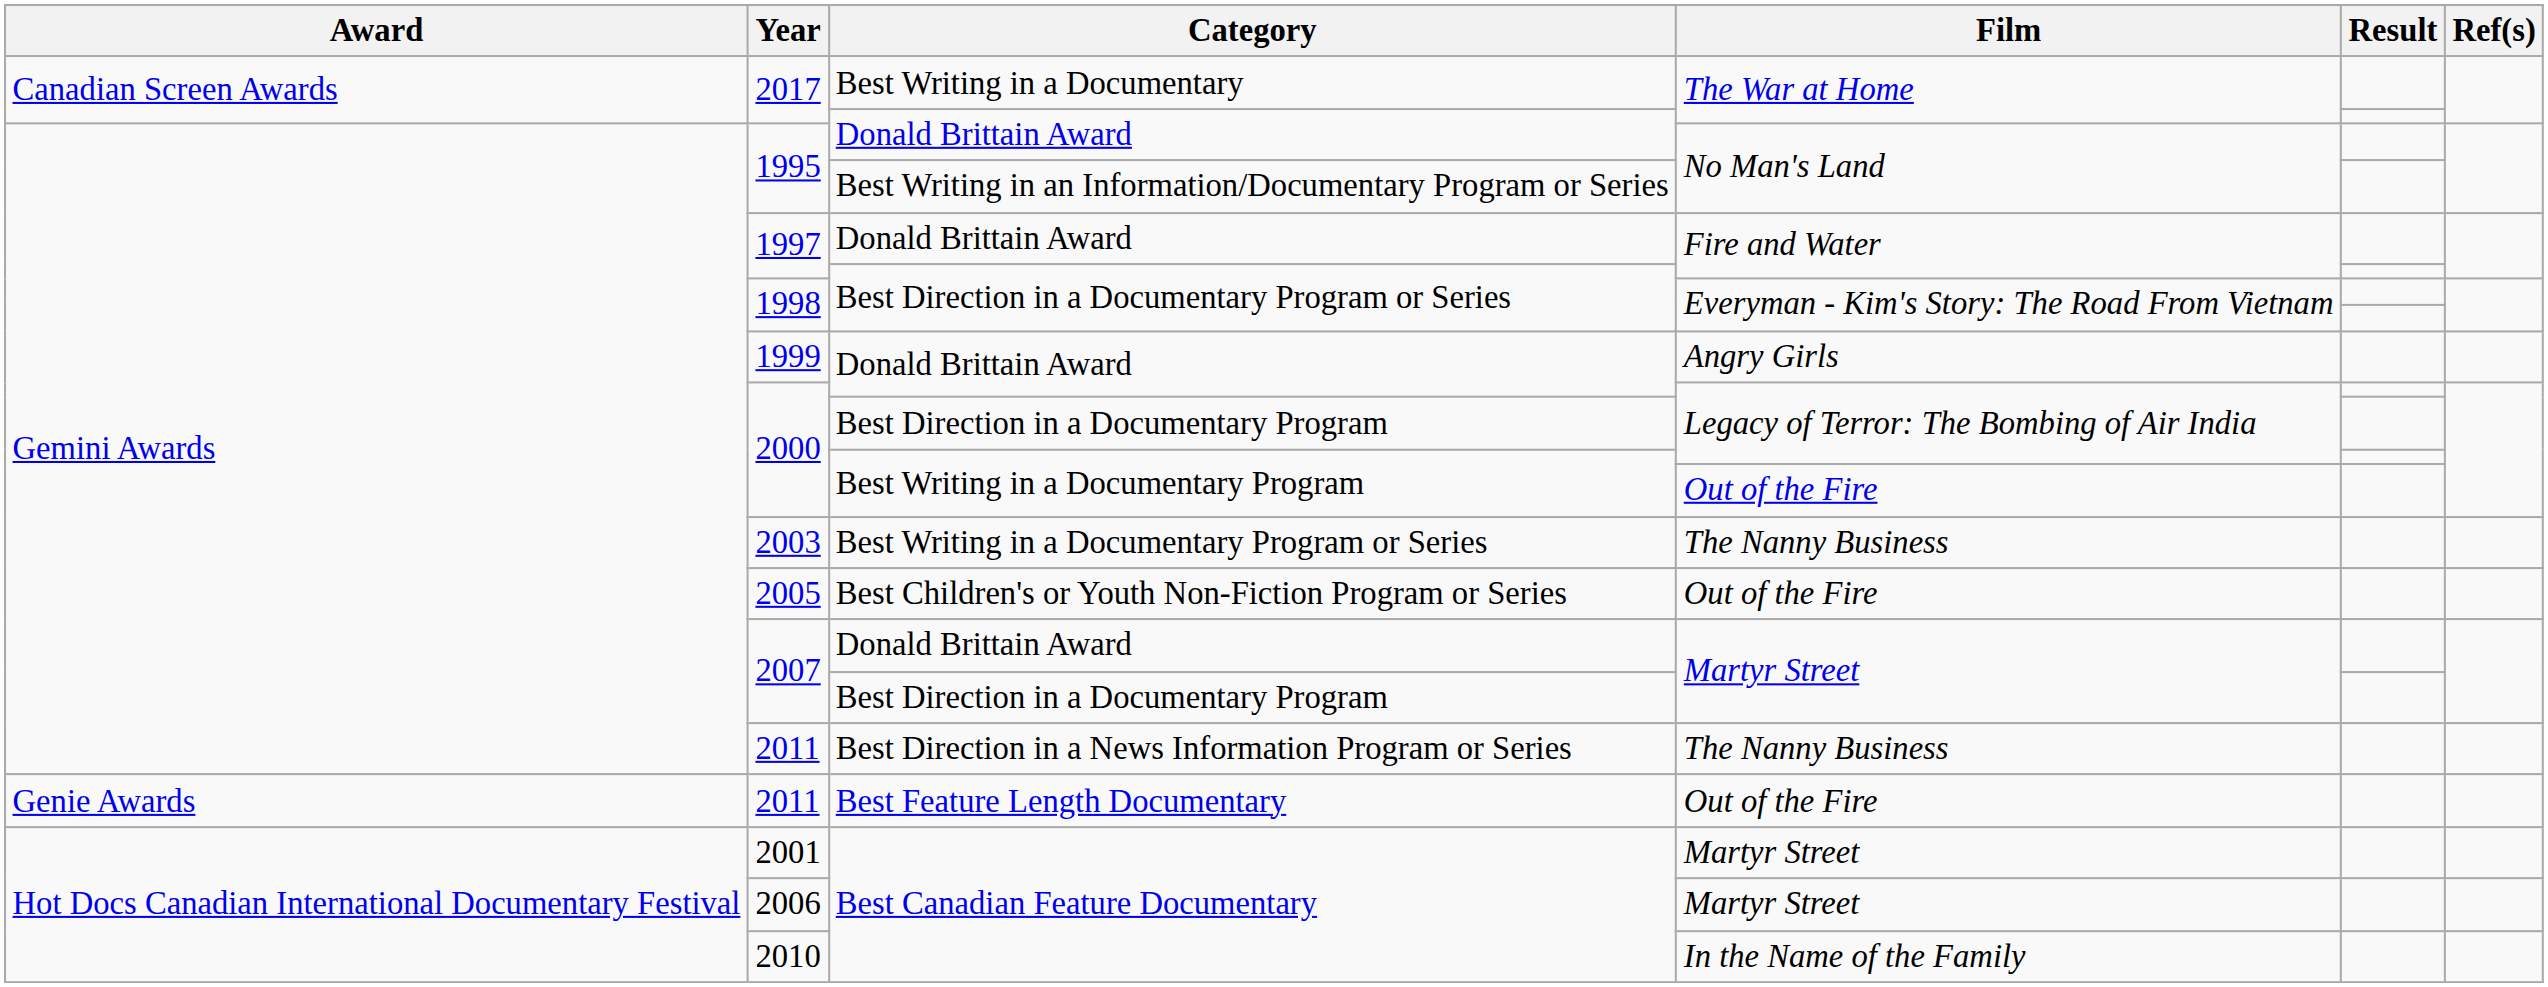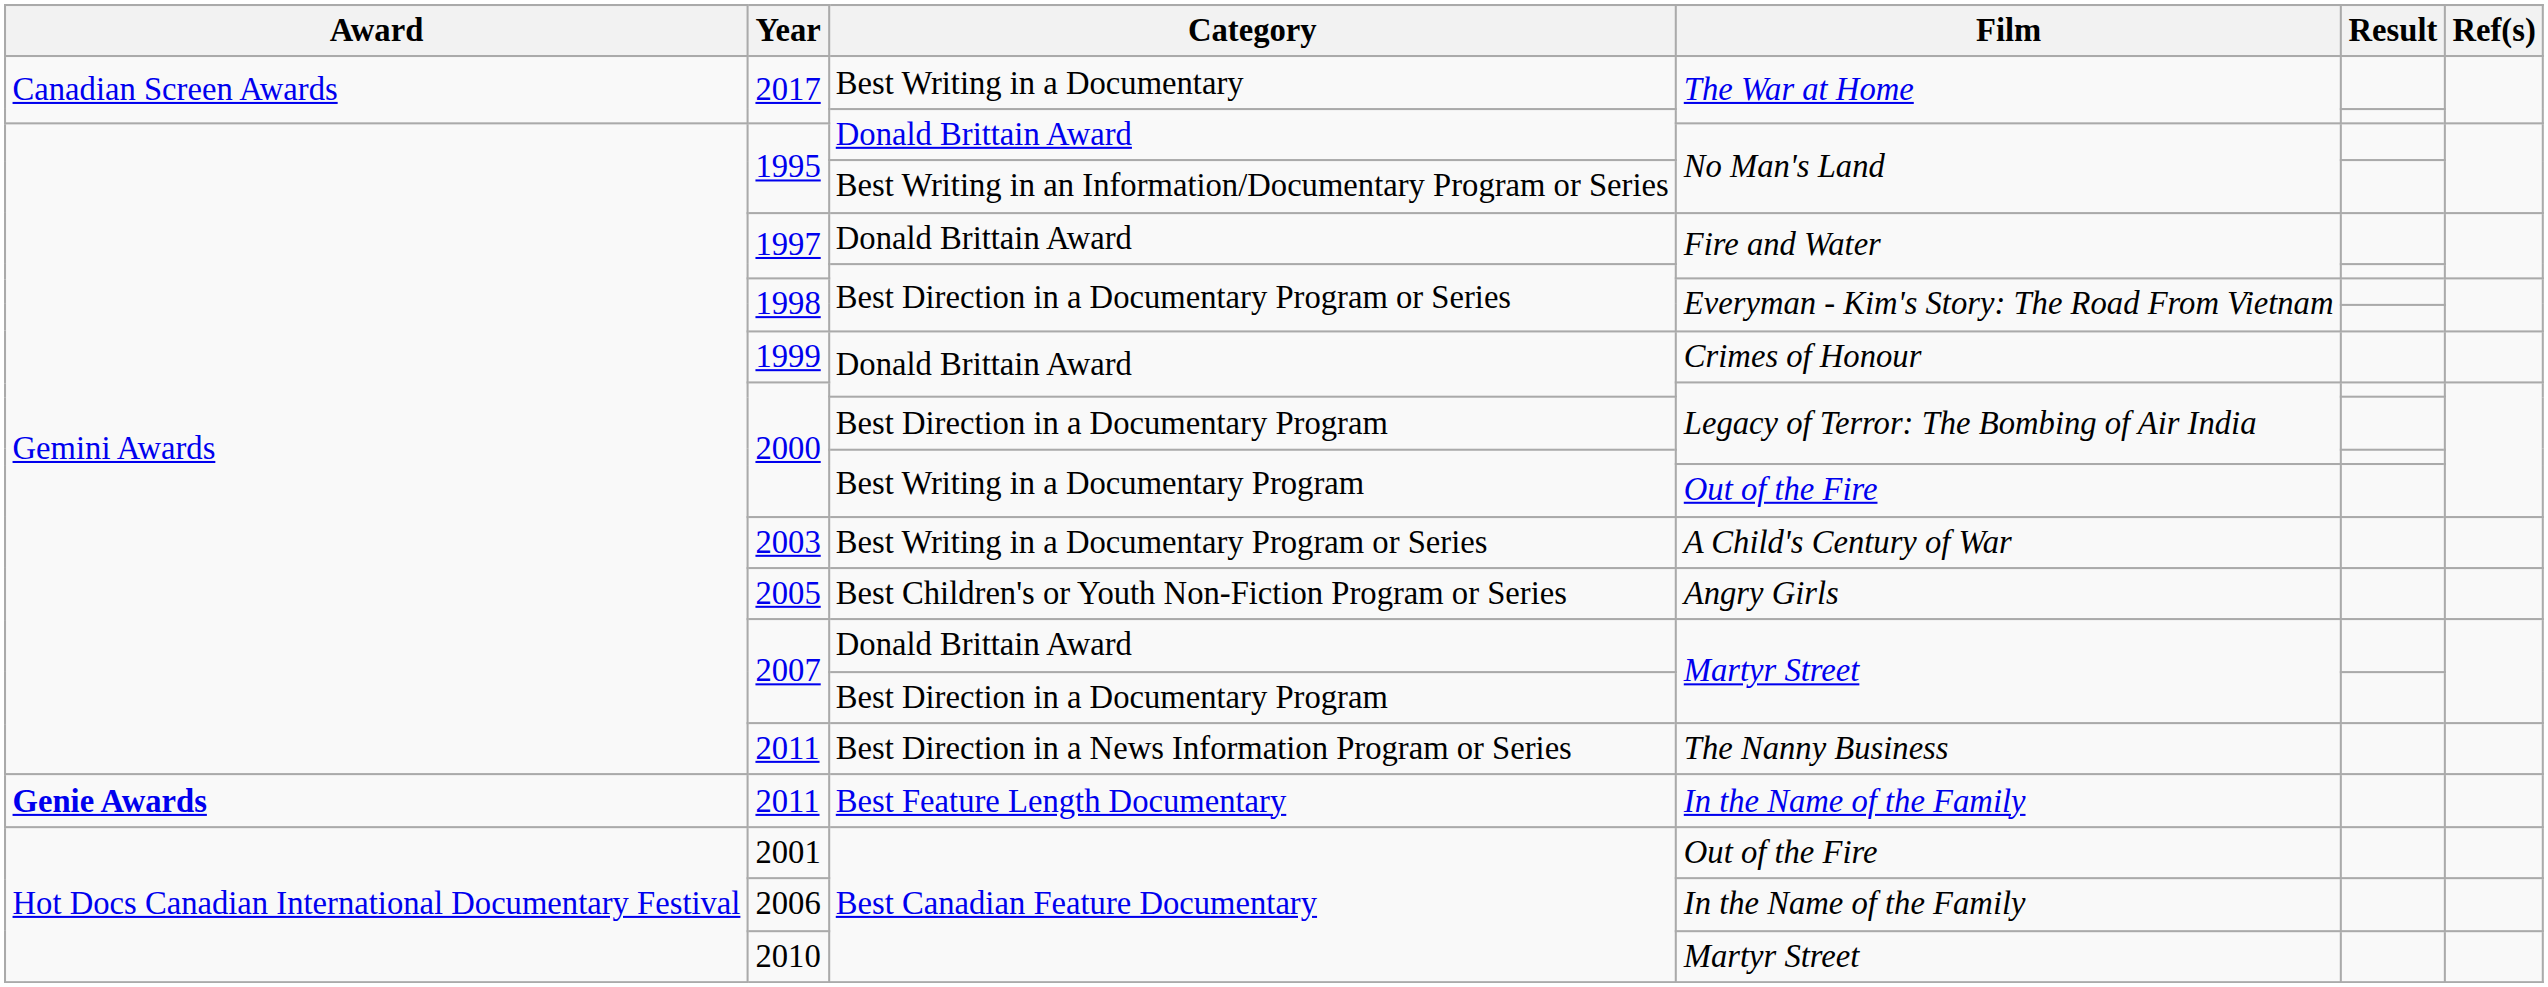 <table class="wikitable plainrowheaders sortable">
 <tr>
 <th>Award</th>
 <th>Year</th>
 <th>Category</th>
 <th>Film</th>
 <th>Result</th>
 <th>Ref(s)</th>
 </tr>
 <tr>
 <td rowspan=2><a href='#'>Canadian Screen Awards</a></td>
 <td rowspan=2><a href='#'>2017</a></td>
 <td>Best Writing in a Documentary</td>
 <td rowspan=2><em><a href='#'>The War at Home</a></em></td>
 <td></td>
 <td rowspan=2></td>
 </tr>
 <tr>
 <td rowspan=2><a href='#'>Donald Brittain Award</a></td>
 <td></td>
 </tr>
 <tr>
 <td rowspan=16><a href='#'>Gemini Awards</a></td>
 <td rowspan=2><a href='#'>1995</a></td>
 <td rowspan=2><em>No Man's Land</em></td>
 <td></td>
 <td rowspan=2></td>
 </tr>
 <tr>
 <td>Best Writing in an Information/Documentary Program or Series</td>
 <td></td>
 </tr>
 <tr>
 <td rowspan=2><a href='#'>1997</a></td>
 <td>Donald Brittain Award</td>
 <td rowspan=2><em>Fire and Water</em></td>
 <td></td>
 <td rowspan=2></td>
 </tr>
 <tr>
 <td rowspan=3>Best Direction in a Documentary Program or Series</td>
 <td></td>
 </tr>
 <tr>
 <td rowspan=2><a href='#'>1998</a></td>
 <td rowspan=2><em>Everyman - Kim's Story: The Road From Vietnam</em></td>
 <td></td>
 <td rowspan=2></td>
 </tr>
 <tr>
 <td></td>
 </tr>
 <tr>
 <td><a href='#'>1999</a></td>
 <td rowspan=2>Donald Brittain Award</td>
-<td><em>Angry Girls</em></td>
+<td><em>Crimes of Honour</em></td>
 <td></td>
 <td></td>
 </tr>
 <tr>
 <td rowspan=4><a href='#'>2000</a></td>
 <td rowspan=3><em>Legacy of Terror: The Bombing of Air India</em></td>
 <td></td>
 <td rowspan=4></td>
 </tr>
 <tr>
 <td>Best Direction in a Documentary Program</td>
 <td></td>
 </tr>
 <tr>
 <td rowspan=2>Best Writing in a Documentary Program</td>
 <td></td>
 </tr>
 <tr>
 <td><em><a href='#'>Out of the Fire</a></em></td>
 <td></td>
 </tr>
 <tr>
 <td><a href='#'>2003</a></td>
 <td>Best Writing in a Documentary Program or Series</td>
-<td><em>The Nanny Business</em></td>
+<td><em>A Child's Century of War</em></td>
 <td></td>
 <td></td>
 </tr>
 <tr>
 <td><a href='#'>2005</a></td>
 <td>Best Children's or Youth Non-Fiction Program or Series</td>
-<td><em>Out of the Fire</em></td>
+<td><em>Angry Girls</em></td>
 <td></td>
 <td></td>
 </tr>
 <tr>
 <td rowspan=2><a href='#'>2007</a></td>
 <td>Donald Brittain Award</td>
 <td rowspan=2><em><a href='#'>Martyr Street</a></em></td>
 <td></td>
 <td rowspan=2></td>
 </tr>
 <tr>
 <td>Best Direction in a Documentary Program</td>
 <td></td>
 </tr>
 <tr>
 <td><a href='#'>2011</a></td>
 <td>Best Direction in a News Information Program or Series</td>
 <td><em>The Nanny Business</em></td>
 <td></td>
 <td></td>
 </tr>
 <tr>
-<td><a href='#'>Genie Awards</a></td>
+<td><strong><a href='#'>Genie Awards</a></strong></td>
 <td><a href='#'>2011</a></td>
 <td><a href='#'>Best Feature Length Documentary</a></td>
-<td><em>Out of the Fire</em></td>
+<td><em><a href='#'>In the Name of the Family</a></em></td>
 <td></td>
 <td></td>
 </tr>
 <tr>
 <td rowspan=3><a href='#'>Hot Docs Canadian International Documentary Festival</a></td>
 <td>2001</td>
 <td rowspan=3><a href='#'>Best Canadian Feature Documentary</a></td>
-<td><em>Martyr Street</em></td>
+<td><em>Out of the Fire</em></td>
 <td></td>
 <td></td>
 </tr>
 <tr>
 <td>2006</td>
-<td><em>Martyr Street</em></td>
+<td><em>In the Name of the Family</em></td>
 <td></td>
 <td></td>
 </tr>
 <tr>
 <td>2010</td>
-<td><em>In the Name of the Family</em></td>
+<td><em>Martyr Street</em></td>
 <td></td>
 <td></td>
 </tr>
 </table>
